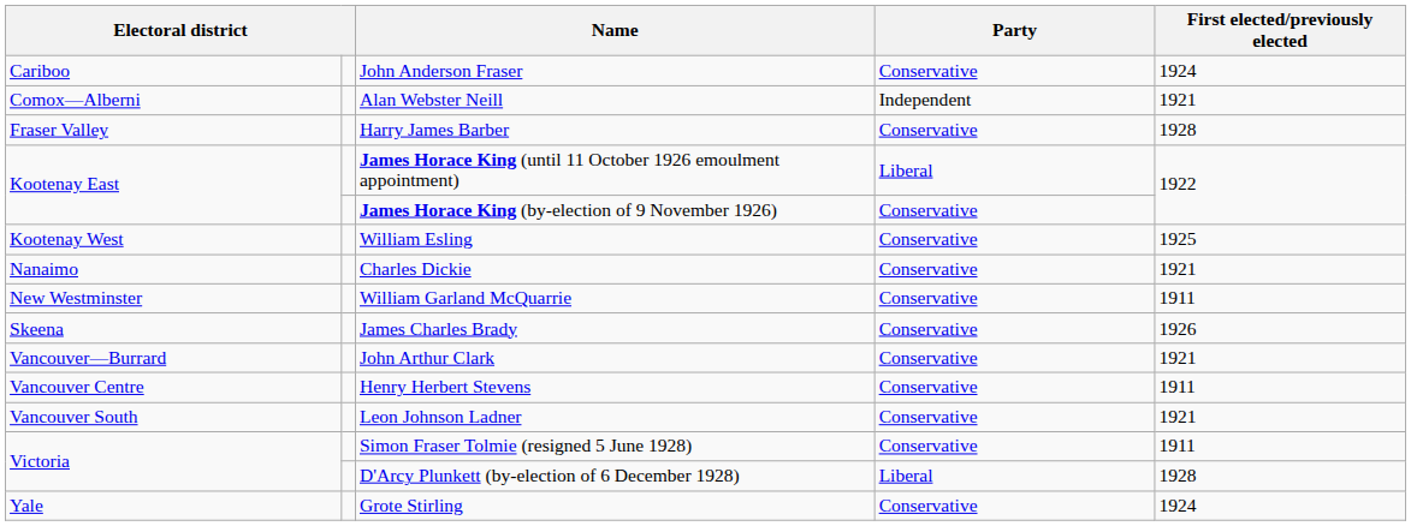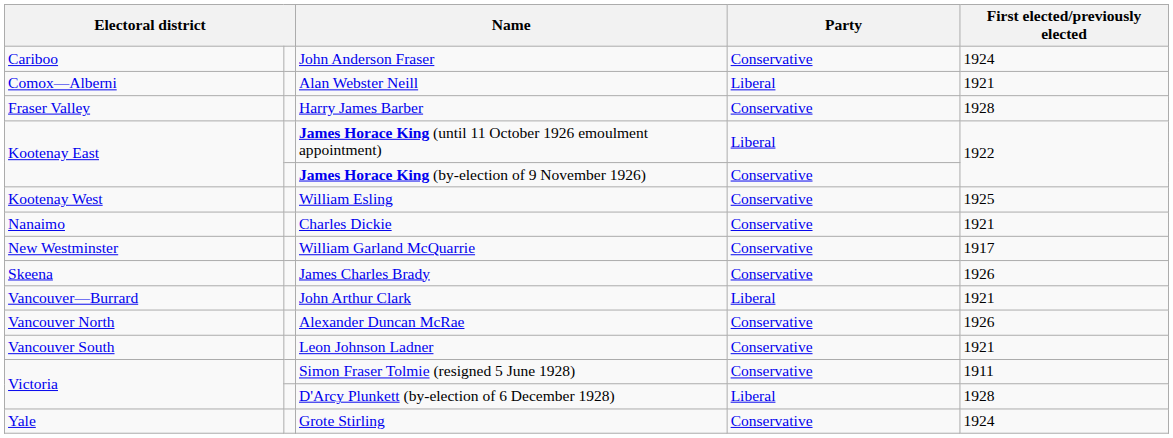 <table class="wikitable" width=95%>
 <tr>
 <th colspan=2 width=25%>Electoral district</th>
 <th>Name</th>
 <th width=20%>Party</th>
 <th>First elected/previously elected</th>
 </tr>
 <tr>
 <td width=24%><a href='#'>Cariboo</a></td>
 <td></td>
 <td><a href='#'>John Anderson Fraser</a></td>
 <td><a href='#'>Conservative</a></td>
 <td>1924</td>
 </tr>
 <tr>
 <td><a href='#'>Comox—Alberni</a></td>
 <td></td>
 <td><a href='#'>Alan Webster Neill</a></td>
-<td>Independent</td>
+<td><a href='#'>Liberal</a></td>
 <td>1921</td>
 </tr>
 <tr>
 <td><a href='#'>Fraser Valley</a></td>
 <td></td>
 <td><a href='#'>Harry James Barber</a></td>
 <td><a href='#'>Conservative</a></td>
 <td>1928</td>
 </tr>
 <tr>
 <td rowspan=2><a href='#'>Kootenay East</a></td>
 <td></td>
 <td><strong><a href='#'>James Horace King</a></strong> (until 11 October 1926 emoulment appointment)</td>
 <td><a href='#'>Liberal</a></td>
 <td rowspan=2>1922</td>
 </tr>
 <tr>
 <td></td>
 <td><strong><a href='#'>James Horace King</a></strong> (by-election of 9 November 1926)</td>
 <td><a href='#'>Conservative</a></td>
 </tr>
 <tr>
 <td><a href='#'>Kootenay West</a></td>
 <td></td>
 <td><a href='#'>William Esling</a></td>
 <td><a href='#'>Conservative</a></td>
 <td>1925</td>
 </tr>
 <tr>
 <td><a href='#'>Nanaimo</a></td>
 <td></td>
 <td><a href='#'>Charles Dickie</a></td>
 <td><a href='#'>Conservative</a></td>
 <td>1921</td>
 </tr>
 <tr>
 <td><a href='#'>New Westminster</a></td>
 <td></td>
 <td><a href='#'>William Garland McQuarrie</a></td>
 <td><a href='#'>Conservative</a></td>
-<td>1911</td>
+<td>1917</td>
 </tr>
 <tr>
 <td><a href='#'>Skeena</a></td>
 <td></td>
 <td><a href='#'>James Charles Brady</a></td>
 <td><a href='#'>Conservative</a></td>
 <td>1926</td>
 </tr>
 <tr>
 <td><a href='#'>Vancouver—Burrard</a></td>
 <td></td>
 <td><a href='#'>John Arthur Clark</a></td>
-<td><a href='#'>Conservative</a></td>
+<td><a href='#'>Liberal</a></td>
 <td>1921</td>
 </tr>
 <tr>
-<td><a href='#'>Vancouver Centre</a></td>
+<td><a href='#'>Vancouver North</a></td>
 <td></td>
-<td><a href='#'>Henry Herbert Stevens</a></td>
+<td><a href='#'>Alexander Duncan McRae</a></td>
 <td><a href='#'>Conservative</a></td>
-<td>1911</td>
+<td>1926</td>
 </tr>
 <tr>
 <td><a href='#'>Vancouver South</a></td>
 <td></td>
 <td><a href='#'>Leon Johnson Ladner</a></td>
 <td><a href='#'>Conservative</a></td>
 <td>1921</td>
 </tr>
 <tr>
 <td rowspan=2><a href='#'>Victoria</a></td>
 <td></td>
 <td><a href='#'>Simon Fraser Tolmie</a> (resigned 5 June 1928)</td>
 <td><a href='#'>Conservative</a></td>
 <td>1911</td>
 </tr>
 <tr>
 <td></td>
 <td><a href='#'>D'Arcy Plunkett</a> (by-election of 6 December 1928)</td>
 <td><a href='#'>Liberal</a></td>
 <td>1928</td>
 </tr>
 <tr>
 <td><a href='#'>Yale</a></td>
 <td></td>
 <td><a href='#'>Grote Stirling</a></td>
 <td><a href='#'>Conservative</a></td>
 <td>1924</td>
 </tr>
 </table>
